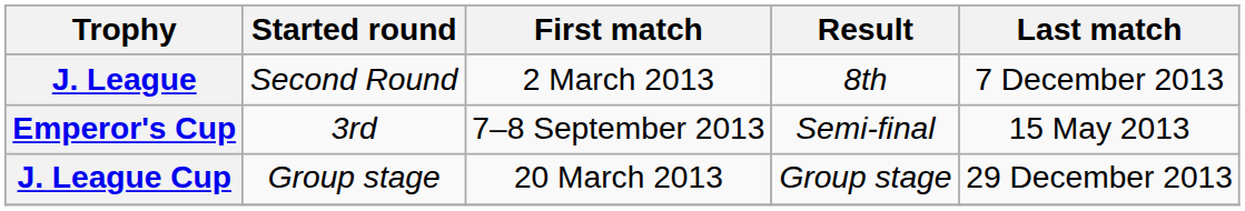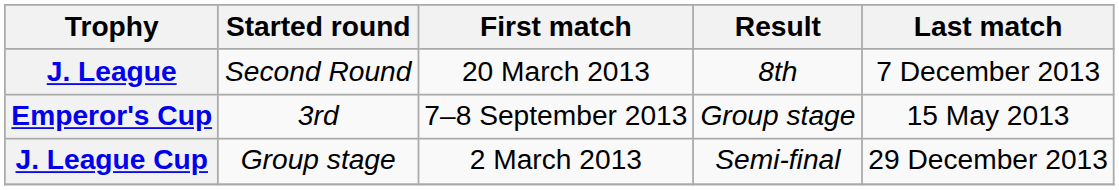 <table class="wikitable">
 <tr>
 <th>Trophy</th>
 <th>Started round</th>
 <th>First match</th>
 <th>Result</th>
 <th>Last match</th>
 </tr>
 <tr>
 <th><a href='#'>J. League</a></th>
 <td align="center"><em>Second Round</em></td>
-<td align="center">2 March 2013</td>
+<td align="center">20 March 2013</td>
 <td align="center"><em>8th</em></td>
 <td align="center">7 December 2013</td>
 </tr>
 <tr>
 <th><a href='#'>Emperor's Cup</a></th>
 <td align="center"><em>3rd</em></td>
 <td align="center">7–8 September 2013</td>
-<td align="center"><em>Semi-final</em></td>
+<td align="center"><em>Group stage</em></td>
 <td align="center">15 May 2013</td>
 </tr>
 <tr>
 <th><a href='#'>J. League Cup</a></th>
 <td align="center"><em>Group stage</em></td>
-<td align="center">20 March 2013</td>
-<td align="center"><em>Group stage</em></td>
+<td align="center">2 March 2013</td>
+<td align="center"><em>Semi-final</em></td>
 <td align="center">29 December 2013</td>
 </tr>
 <tr>
 </tr>
 </table>
